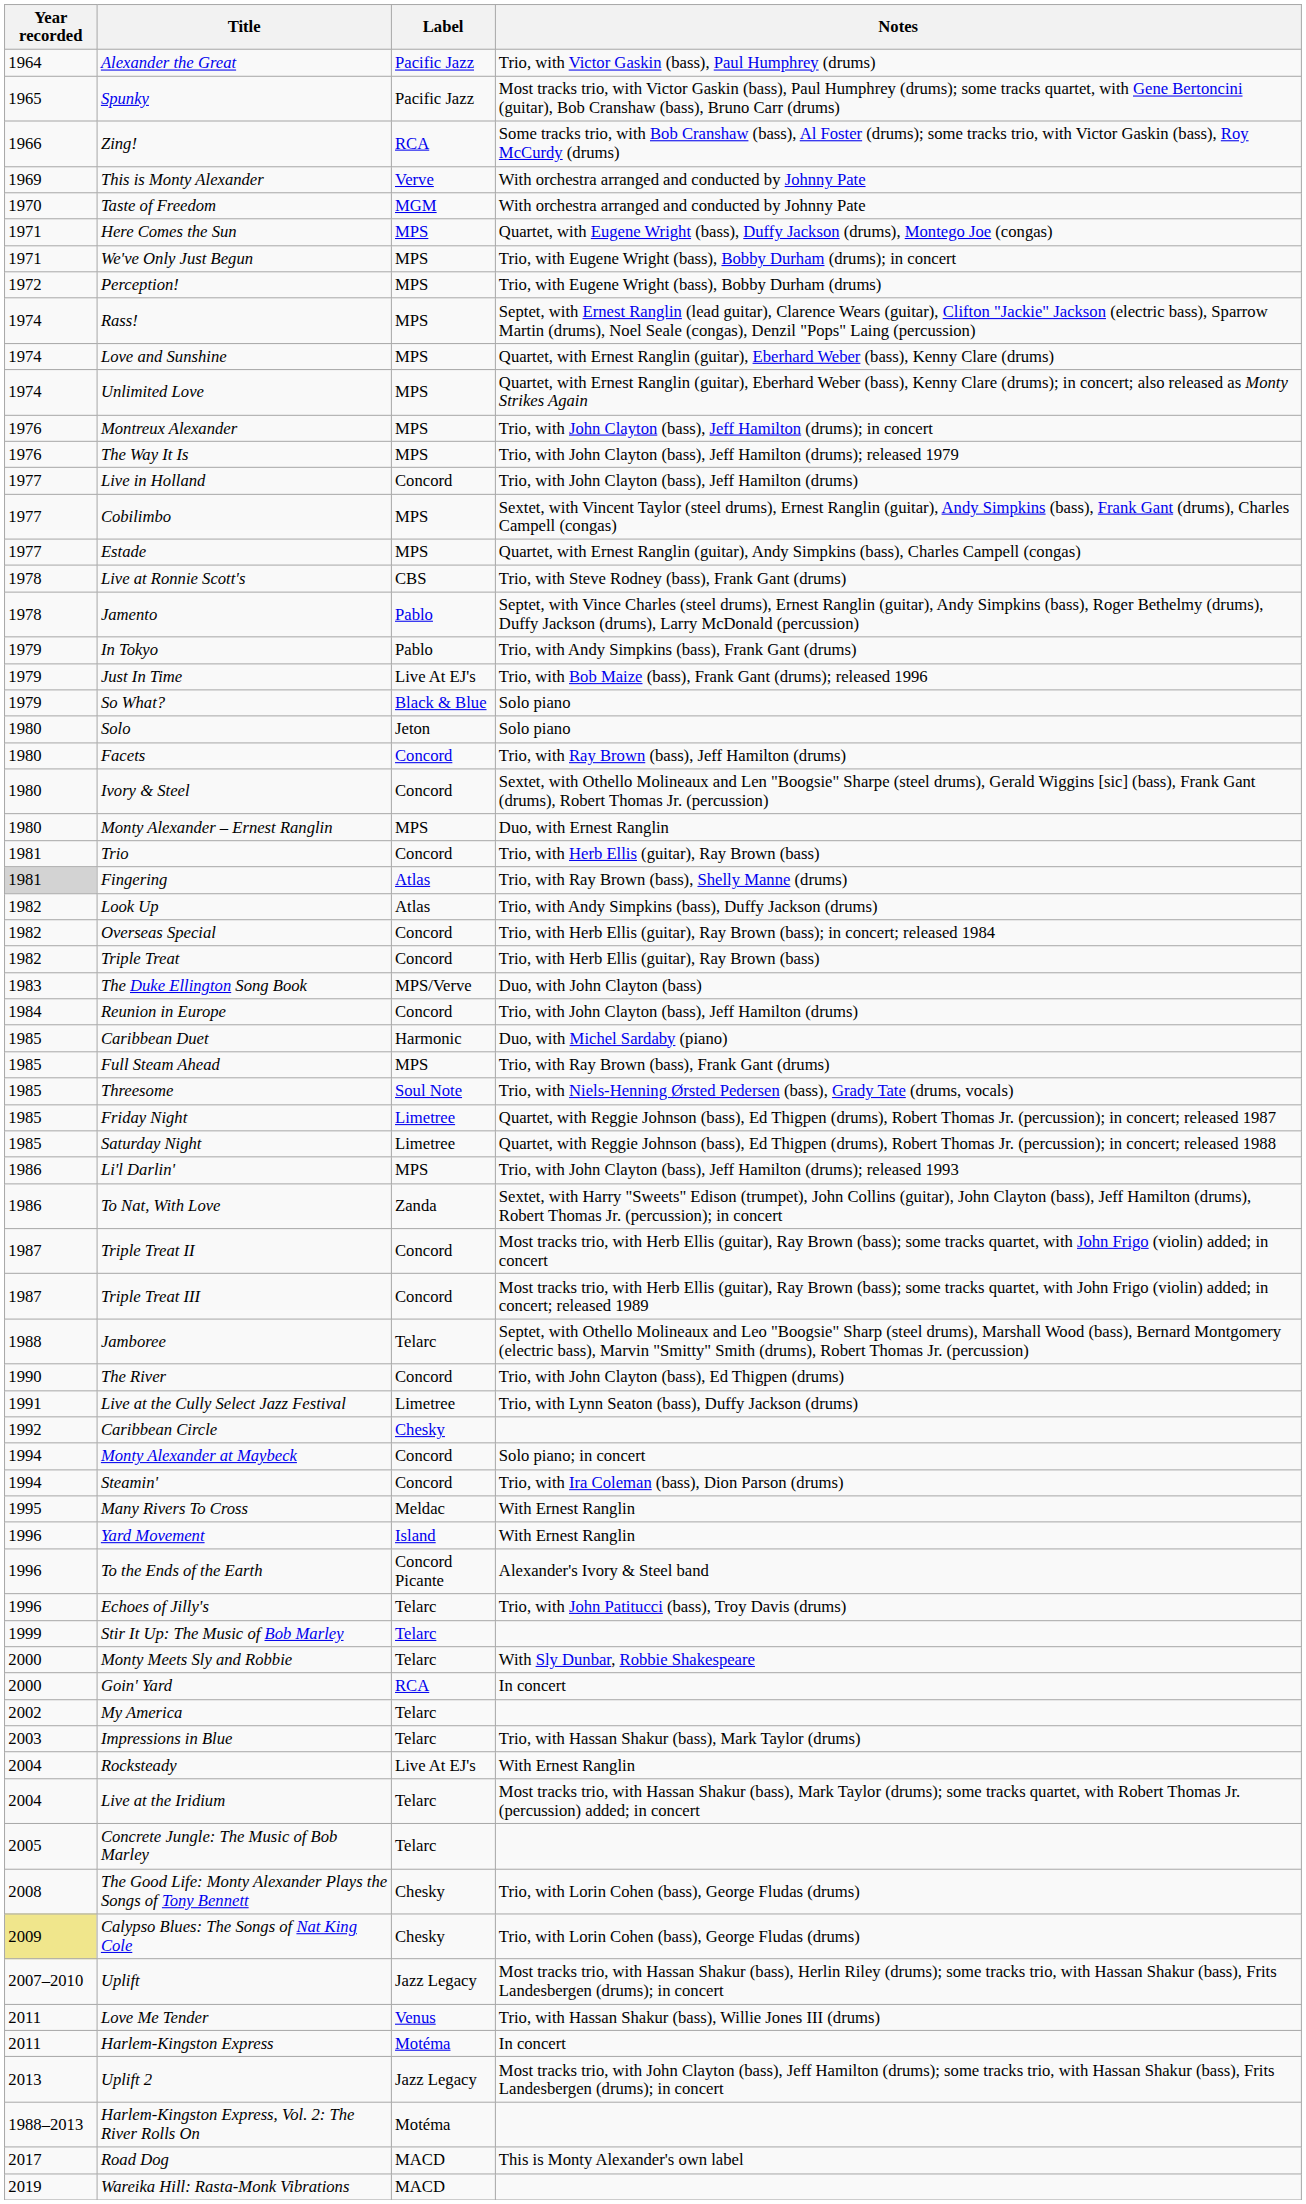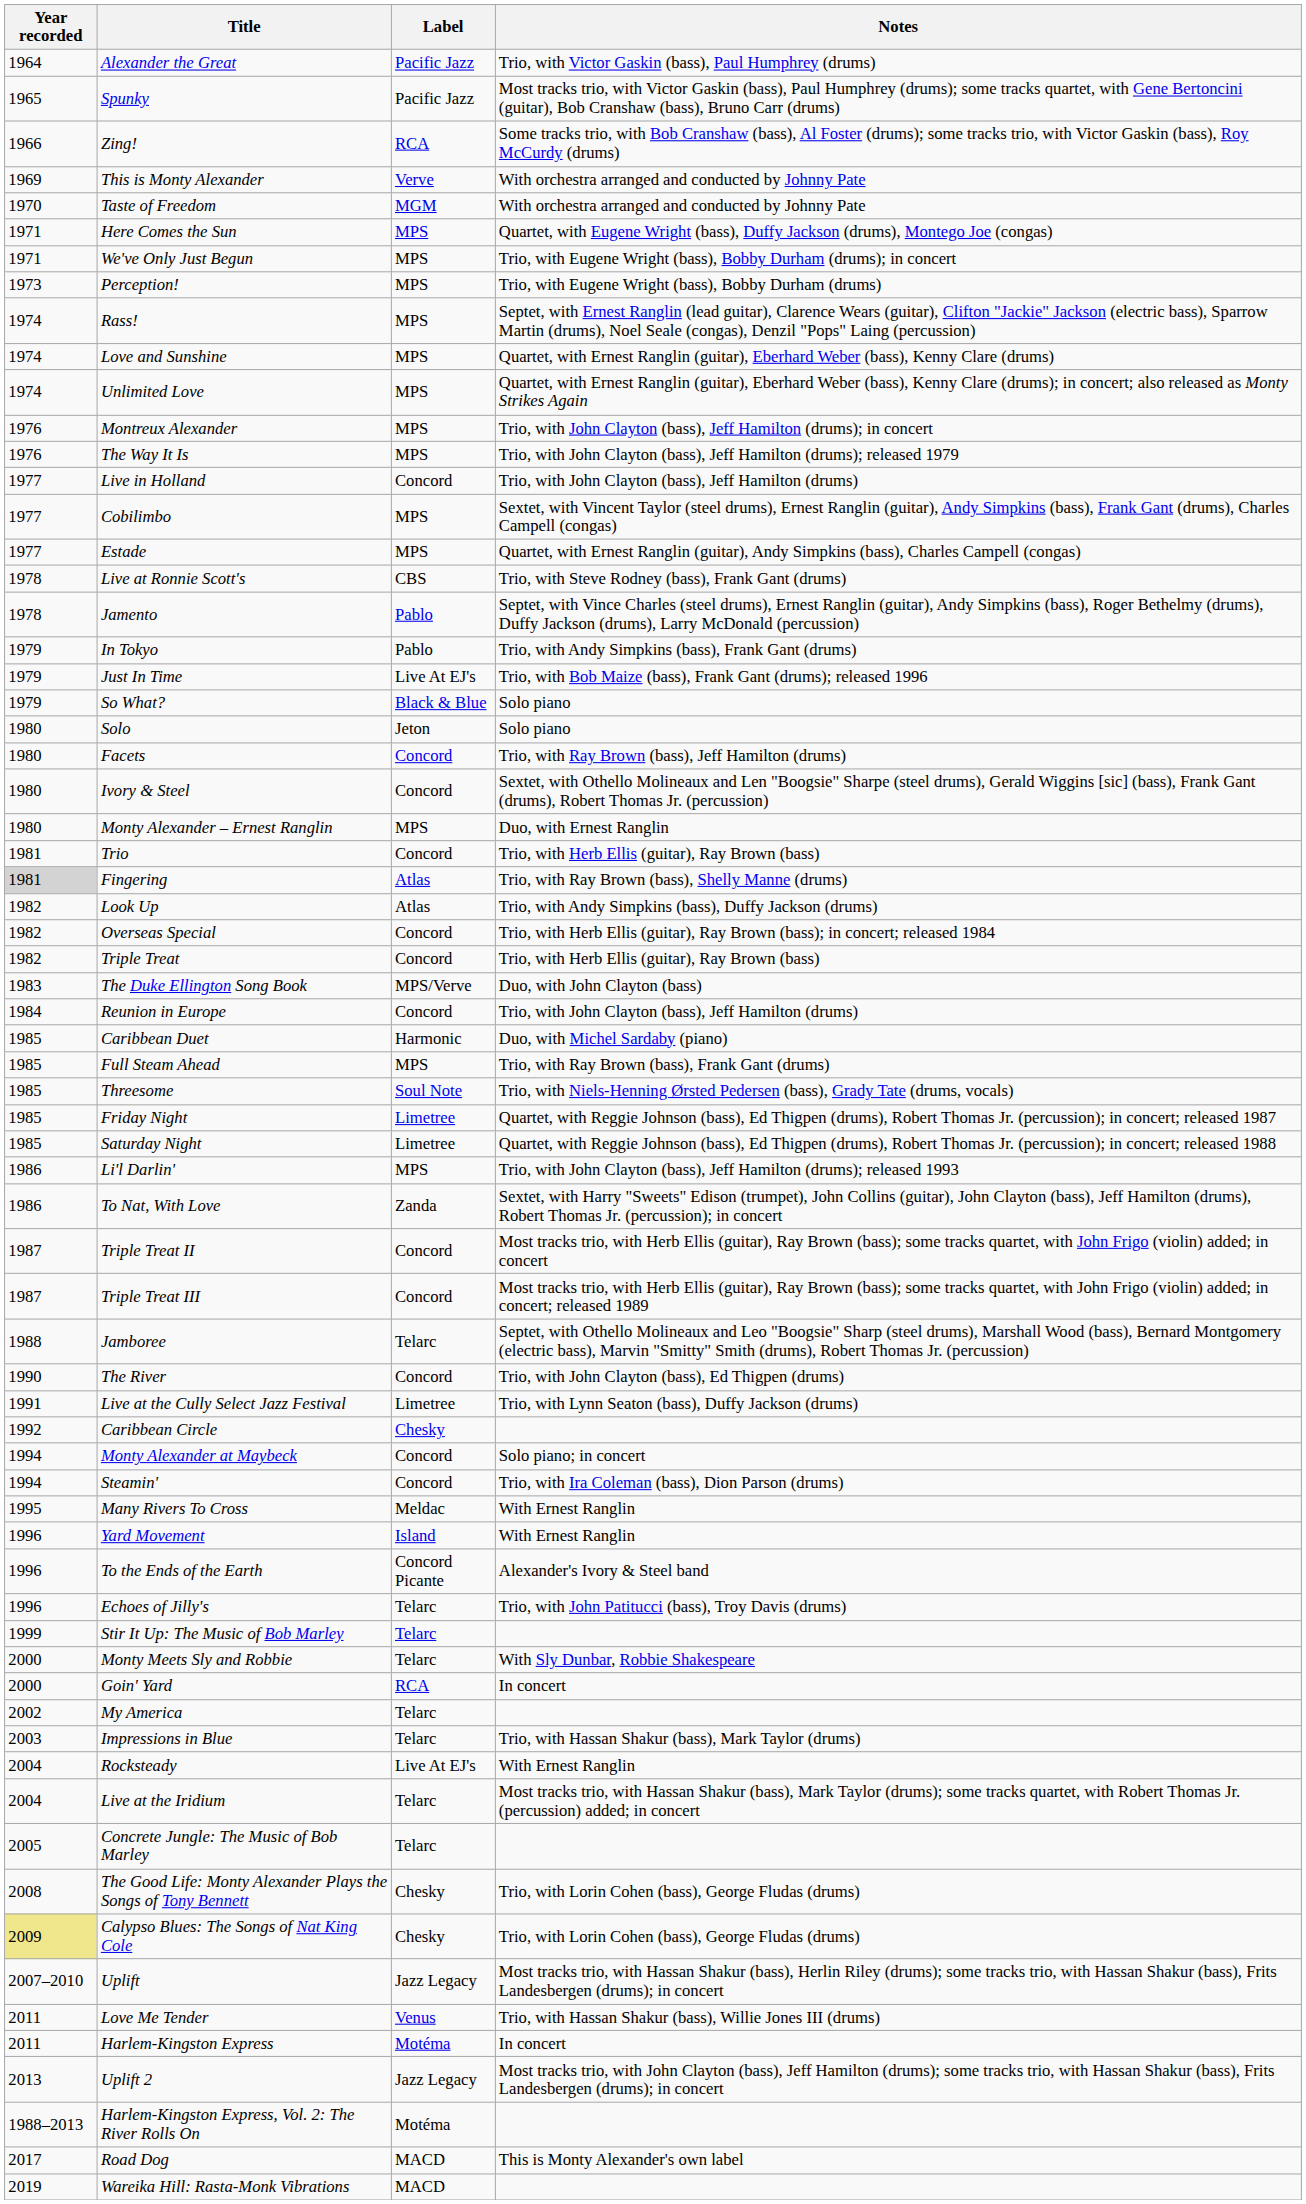 <table class="wikitable sortable">
 <tr>
 <th>Year recorded</th>
 <th>Title</th>
 <th>Label</th>
 <th>Notes</th>
 </tr>
 <tr>
 <td>1964</td>
 <td><em><a href='#'>Alexander the Great</a></em></td>
 <td><a href='#'>Pacific Jazz</a></td>
 <td>Trio, with <a href='#'>Victor Gaskin</a> (bass), <a href='#'>Paul Humphrey</a> (drums)</td>
 </tr>
 <tr>
 <td>1965</td>
 <td><em><a href='#'>Spunky</a></em></td>
 <td>Pacific Jazz</td>
 <td>Most tracks trio, with Victor Gaskin (bass), Paul Humphrey (drums); some tracks quartet, with <a href='#'>Gene Bertoncini</a> (guitar), Bob Cranshaw (bass), Bruno Carr (drums)</td>
 </tr>
 <tr>
 <td>1966</td>
 <td><em>Zing!</em></td>
 <td><a href='#'>RCA</a></td>
 <td>Some tracks trio, with <a href='#'>Bob Cranshaw</a> (bass), <a href='#'>Al Foster</a> (drums); some tracks trio, with Victor Gaskin (bass), <a href='#'>Roy McCurdy</a> (drums)</td>
 </tr>
 <tr>
 <td>1969</td>
 <td><em>This is Monty Alexander</em></td>
 <td><a href='#'>Verve</a></td>
 <td>With orchestra arranged and conducted by <a href='#'>Johnny Pate</a></td>
 </tr>
 <tr>
 <td>1970</td>
 <td><em>Taste of Freedom</em></td>
 <td><a href='#'>MGM</a></td>
 <td>With orchestra arranged and conducted by Johnny Pate</td>
 </tr>
 <tr>
 <td>1971</td>
 <td><em>Here Comes the Sun</em></td>
 <td><a href='#'>MPS</a></td>
 <td>Quartet, with <a href='#'>Eugene Wright</a> (bass), <a href='#'>Duffy Jackson</a> (drums), <a href='#'>Montego Joe</a> (congas)</td>
 </tr>
 <tr>
 <td>1971</td>
 <td><em>We've Only Just Begun</em></td>
 <td>MPS</td>
 <td>Trio, with Eugene Wright (bass), <a href='#'>Bobby Durham</a> (drums); in concert</td>
 </tr>
 <tr>
-<td>1972</td>
+<td>1973</td>
 <td><em>Perception!</em></td>
 <td>MPS</td>
 <td>Trio, with Eugene Wright (bass), Bobby Durham (drums)</td>
 </tr>
 <tr>
 <td>1974</td>
 <td><em>Rass!</em></td>
 <td>MPS</td>
 <td>Septet, with <a href='#'>Ernest Ranglin</a> (lead guitar), Clarence Wears (guitar), <a href='#'>Clifton "Jackie" Jackson</a> (electric bass), Sparrow Martin (drums), Noel Seale (congas), Denzil "Pops" Laing (percussion)</td>
 </tr>
 <tr>
 <td>1974</td>
 <td><em>Love and Sunshine</em></td>
 <td>MPS</td>
 <td>Quartet, with Ernest Ranglin (guitar), <a href='#'>Eberhard Weber</a> (bass), Kenny Clare (drums)</td>
 </tr>
 <tr>
 <td>1974</td>
 <td><em>Unlimited Love</em></td>
 <td>MPS</td>
 <td>Quartet, with Ernest Ranglin (guitar), Eberhard Weber (bass), Kenny Clare (drums); in concert; also released as <em>Monty Strikes Again</em></td>
 </tr>
 <tr>
 <td>1976</td>
 <td><em>Montreux Alexander</em></td>
 <td>MPS</td>
 <td>Trio, with <a href='#'>John Clayton</a> (bass), <a href='#'>Jeff Hamilton</a> (drums); in concert</td>
 </tr>
 <tr>
 <td>1976</td>
 <td><em>The Way It Is</em></td>
 <td>MPS</td>
 <td>Trio, with John Clayton (bass), Jeff Hamilton (drums); released 1979</td>
 </tr>
 <tr>
 <td>1977</td>
 <td><em>Live in Holland</em></td>
 <td>Concord</td>
 <td>Trio, with John Clayton (bass), Jeff Hamilton (drums)</td>
 </tr>
 <tr>
 <td>1977</td>
 <td><em>Cobilimbo</em></td>
 <td>MPS</td>
 <td>Sextet, with Vincent Taylor (steel drums), Ernest Ranglin (guitar), <a href='#'>Andy Simpkins</a> (bass), <a href='#'>Frank Gant</a> (drums), Charles Campell (congas)</td>
 </tr>
 <tr>
 <td>1977</td>
 <td><em>Estade</em></td>
 <td>MPS</td>
 <td>Quartet, with Ernest Ranglin (guitar), Andy Simpkins (bass), Charles Campell (congas)</td>
 </tr>
 <tr>
 <td>1978</td>
 <td><em>Live at Ronnie Scott's</em></td>
 <td>CBS</td>
 <td>Trio, with Steve Rodney (bass), Frank Gant (drums)</td>
 </tr>
 <tr>
 <td>1978</td>
 <td><em>Jamento</em></td>
 <td><a href='#'>Pablo</a></td>
 <td>Septet, with Vince Charles (steel drums), Ernest Ranglin (guitar), Andy Simpkins (bass), Roger Bethelmy (drums), Duffy Jackson (drums), Larry McDonald (percussion)</td>
 </tr>
 <tr>
 <td>1979</td>
 <td><em>In Tokyo</em></td>
 <td>Pablo</td>
 <td>Trio, with Andy Simpkins (bass), Frank Gant (drums)</td>
 </tr>
 <tr>
 <td>1979</td>
 <td><em>Just In Time</em></td>
 <td>Live At EJ's</td>
 <td>Trio, with <a href='#'>Bob Maize</a> (bass), Frank Gant (drums); released 1996</td>
 </tr>
 <tr>
 <td>1979</td>
 <td><em>So What?</em></td>
 <td><a href='#'>Black & Blue</a></td>
 <td>Solo piano</td>
 </tr>
 <tr>
 <td>1980</td>
 <td><em>Solo</em></td>
 <td>Jeton</td>
 <td>Solo piano</td>
 </tr>
 <tr>
 <td>1980</td>
 <td><em>Facets</em></td>
 <td><a href='#'>Concord</a></td>
 <td>Trio, with <a href='#'>Ray Brown</a> (bass), Jeff Hamilton (drums)</td>
 </tr>
 <tr>
 <td>1980</td>
 <td><em>Ivory & Steel</em></td>
 <td>Concord</td>
 <td>Sextet, with Othello Molineaux and Len "Boogsie" Sharpe (steel drums), Gerald Wiggins [sic] (bass), Frank Gant (drums), Robert Thomas Jr. (percussion)</td>
 </tr>
 <tr>
 <td>1980</td>
 <td><em>Monty Alexander – Ernest Ranglin</em></td>
 <td>MPS</td>
 <td>Duo, with Ernest Ranglin</td>
 </tr>
 <tr>
 <td>1981</td>
 <td><em>Trio</em></td>
 <td>Concord</td>
 <td>Trio, with <a href='#'>Herb Ellis</a> (guitar), Ray Brown (bass)</td>
 </tr>
 <tr>
 <td style="background: lightgrey;">1981</td>
 <td><em>Fingering</em></td>
 <td><a href='#'>Atlas</a></td>
 <td>Trio, with Ray Brown (bass), <a href='#'>Shelly Manne</a> (drums)</td>
 </tr>
 <tr>
 <td>1982</td>
 <td><em>Look Up</em></td>
 <td>Atlas</td>
 <td>Trio, with Andy Simpkins (bass), Duffy Jackson (drums)</td>
 </tr>
 <tr>
 <td>1982</td>
 <td><em>Overseas Special</em></td>
 <td>Concord</td>
 <td>Trio, with Herb Ellis (guitar), Ray Brown (bass); in concert; released 1984</td>
 </tr>
 <tr>
 <td>1982</td>
 <td><em>Triple Treat</em></td>
 <td>Concord</td>
 <td>Trio, with Herb Ellis (guitar), Ray Brown (bass)</td>
 </tr>
 <tr>
 <td>1983</td>
 <td><em>The <a href='#'>Duke Ellington</a> Song Book</em></td>
 <td>MPS/Verve</td>
 <td>Duo, with John Clayton (bass)</td>
 </tr>
 <tr>
 <td>1984</td>
 <td><em>Reunion in Europe</em></td>
 <td>Concord</td>
 <td>Trio, with John Clayton (bass), Jeff Hamilton (drums)</td>
 </tr>
 <tr>
 <td>1985</td>
 <td><em>Caribbean Duet</em></td>
 <td>Harmonic</td>
 <td>Duo, with <a href='#'>Michel Sardaby</a> (piano)</td>
 </tr>
 <tr>
 <td>1985</td>
 <td><em>Full Steam Ahead</em></td>
 <td>MPS</td>
 <td>Trio, with Ray Brown (bass), Frank Gant (drums)</td>
 </tr>
 <tr>
 <td>1985</td>
 <td><em>Threesome</em></td>
 <td><a href='#'>Soul Note</a></td>
 <td>Trio, with <a href='#'>Niels-Henning Ørsted Pedersen</a> (bass), <a href='#'>Grady Tate</a> (drums, vocals)</td>
 </tr>
 <tr>
 <td>1985</td>
 <td><em>Friday Night</em></td>
 <td><a href='#'>Limetree</a></td>
 <td>Quartet, with Reggie Johnson (bass), Ed Thigpen (drums), Robert Thomas Jr. (percussion); in concert; released 1987</td>
 </tr>
 <tr>
 <td>1985</td>
 <td><em>Saturday Night</em></td>
 <td>Limetree</td>
 <td>Quartet, with Reggie Johnson (bass), Ed Thigpen (drums), Robert Thomas Jr. (percussion); in concert; released 1988</td>
 </tr>
 <tr>
 <td>1986</td>
 <td><em>Li'l Darlin' </em></td>
 <td>MPS</td>
 <td>Trio, with John Clayton (bass), Jeff Hamilton (drums); released 1993</td>
 </tr>
 <tr>
 <td>1986</td>
 <td><em>To Nat, With Love</em></td>
 <td>Zanda</td>
 <td>Sextet, with Harry "Sweets" Edison (trumpet), John Collins (guitar), John Clayton (bass), Jeff Hamilton (drums), Robert Thomas Jr. (percussion); in concert</td>
 </tr>
 <tr>
 <td>1987</td>
 <td><em>Triple Treat II</em></td>
 <td>Concord</td>
 <td>Most tracks trio, with Herb Ellis (guitar), Ray Brown (bass); some tracks quartet, with <a href='#'>John Frigo</a> (violin) added; in concert</td>
 </tr>
 <tr>
 <td>1987</td>
 <td><em>Triple Treat III</em></td>
 <td>Concord</td>
 <td>Most tracks trio, with Herb Ellis (guitar), Ray Brown (bass); some tracks quartet, with John Frigo (violin) added; in concert; released 1989</td>
 </tr>
 <tr>
 <td>1988</td>
 <td><em>Jamboree</em></td>
 <td>Telarc</td>
 <td>Septet, with Othello Molineaux and Leo "Boogsie" Sharp (steel drums), Marshall Wood (bass), Bernard Montgomery (electric bass), Marvin "Smitty" Smith (drums), Robert Thomas Jr. (percussion)</td>
 </tr>
 <tr>
 <td>1990</td>
 <td><em>The River</em></td>
 <td>Concord</td>
 <td>Trio, with John Clayton (bass), Ed Thigpen (drums)</td>
 </tr>
 <tr>
 <td>1991</td>
 <td><em>Live at the Cully Select Jazz Festival</em></td>
 <td>Limetree</td>
 <td>Trio, with Lynn Seaton (bass), Duffy Jackson (drums)</td>
 </tr>
 <tr>
 <td>1992</td>
 <td><em>Caribbean Circle</em></td>
 <td><a href='#'>Chesky</a></td>
 <td></td>
 </tr>
 <tr>
 <td>1994</td>
 <td><em><a href='#'>Monty Alexander at Maybeck</a></em></td>
 <td>Concord</td>
 <td>Solo piano; in concert</td>
 </tr>
 <tr>
 <td>1994</td>
 <td><em>Steamin' </em></td>
 <td>Concord</td>
 <td>Trio, with <a href='#'>Ira Coleman</a> (bass), Dion Parson (drums)</td>
 </tr>
 <tr>
 <td>1995</td>
 <td><em>Many Rivers To Cross</em></td>
 <td>Meldac</td>
 <td>With Ernest Ranglin</td>
 </tr>
 <tr>
 <td>1996</td>
 <td><em><a href='#'>Yard Movement</a></em></td>
 <td><a href='#'>Island</a></td>
 <td>With Ernest Ranglin</td>
 </tr>
 <tr>
 <td>1996</td>
 <td><em>To the Ends of the Earth</em></td>
 <td>Concord Picante</td>
 <td>Alexander's Ivory & Steel band</td>
 </tr>
 <tr>
 <td>1996</td>
 <td><em>Echoes of Jilly's</em></td>
 <td>Telarc</td>
 <td>Trio, with <a href='#'>John Patitucci</a> (bass), Troy Davis (drums)</td>
 </tr>
 <tr>
 <td>1999</td>
 <td><em>Stir It Up: The Music of <a href='#'>Bob Marley</a></em></td>
 <td><a href='#'>Telarc</a></td>
 <td></td>
 </tr>
 <tr>
 <td>2000</td>
 <td><em>Monty Meets Sly and Robbie</em></td>
 <td>Telarc</td>
 <td>With <a href='#'>Sly Dunbar</a>, <a href='#'>Robbie Shakespeare</a></td>
 </tr>
 <tr>
 <td>2000</td>
 <td><em>Goin' Yard</em></td>
 <td><a href='#'>RCA</a></td>
 <td>In concert</td>
 </tr>
 <tr>
 <td>2002</td>
 <td><em>My America</em></td>
 <td>Telarc</td>
 <td></td>
 </tr>
 <tr>
 <td>2003</td>
 <td><em>Impressions in Blue</em></td>
 <td>Telarc</td>
 <td>Trio, with Hassan Shakur (bass), Mark Taylor (drums)</td>
 </tr>
 <tr>
 <td>2004</td>
 <td><em>Rocksteady</em></td>
 <td>Live At EJ's</td>
 <td>With Ernest Ranglin</td>
 </tr>
 <tr>
 <td>2004</td>
 <td><em>Live at the Iridium</em></td>
 <td>Telarc</td>
 <td>Most tracks trio, with Hassan Shakur (bass), Mark Taylor (drums); some tracks quartet, with Robert Thomas Jr. (percussion) added; in concert</td>
 </tr>
 <tr>
 <td>2005</td>
 <td><em>Concrete Jungle: The Music of Bob Marley</em></td>
 <td>Telarc</td>
 <td></td>
 </tr>
 <tr>
 <td>2008</td>
 <td><em>The Good Life: Monty Alexander Plays the Songs of <a href='#'>Tony Bennett</a></em></td>
 <td>Chesky</td>
 <td>Trio, with Lorin Cohen (bass), George Fludas (drums)</td>
 </tr>
 <tr>
 <td style="background: khaki;">2009</td>
 <td><em>Calypso Blues: The Songs of <a href='#'>Nat King Cole</a></em></td>
 <td>Chesky</td>
 <td>Trio, with Lorin Cohen (bass), George Fludas (drums)</td>
 </tr>
 <tr>
 <td>2007–2010</td>
 <td><em>Uplift</em> </td>
 <td>Jazz Legacy</td>
 <td>Most tracks trio, with Hassan Shakur (bass), Herlin Riley (drums); some tracks trio, with Hassan Shakur (bass), Frits Landesbergen (drums); in concert</td>
 </tr>
 <tr>
 <td>2011</td>
 <td><em>Love Me Tender</em></td>
 <td><a href='#'>Venus</a></td>
 <td>Trio, with Hassan Shakur (bass), Willie Jones III (drums)</td>
 </tr>
 <tr>
 <td>2011</td>
 <td><em>Harlem-Kingston Express</em></td>
 <td><a href='#'>Motéma</a></td>
 <td>In concert</td>
 </tr>
 <tr>
 <td>2013</td>
 <td><em>Uplift 2</em></td>
 <td>Jazz Legacy</td>
 <td>Most tracks trio, with John Clayton (bass), Jeff Hamilton (drums); some tracks trio, with Hassan Shakur (bass), Frits Landesbergen (drums); in concert</td>
 </tr>
 <tr>
 <td>1988–2013</td>
 <td><em>Harlem-Kingston Express, Vol. 2: The River Rolls On</em></td>
 <td>Motéma</td>
 <td></td>
 </tr>
 <tr>
 <td>2017</td>
 <td><em>Road Dog</em></td>
 <td>MACD</td>
 <td>This is Monty Alexander's own label</td>
 </tr>
 <tr>
 <td>2019</td>
 <td><em>Wareika Hill: Rasta-Monk Vibrations</em></td>
 <td>MACD</td>
 <td></td>
 </tr>
 </table>
